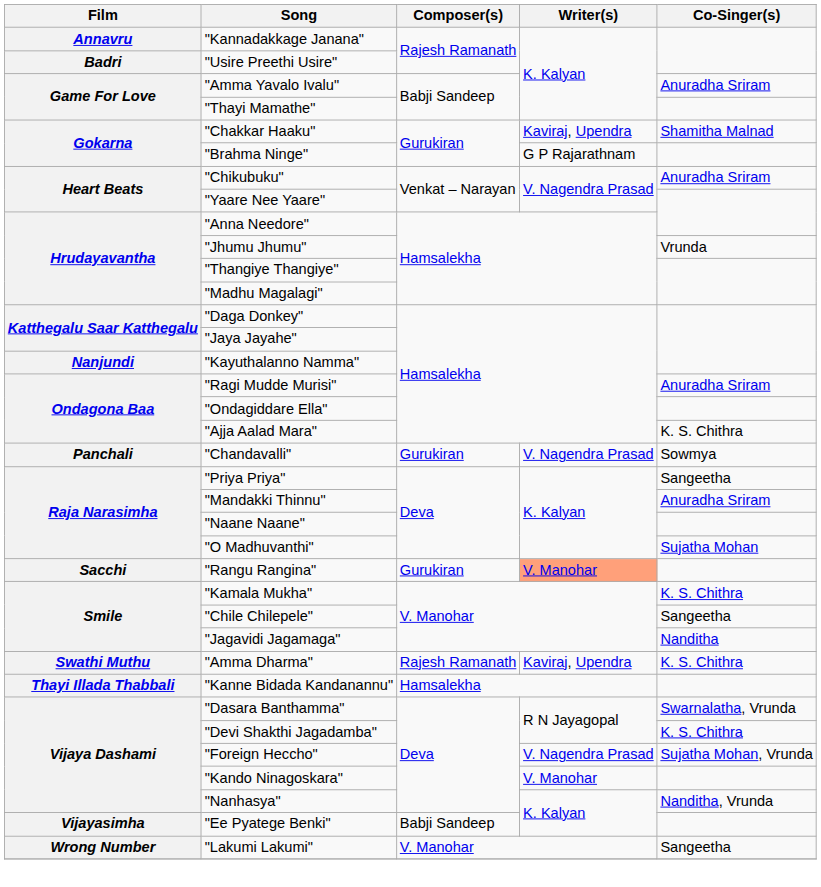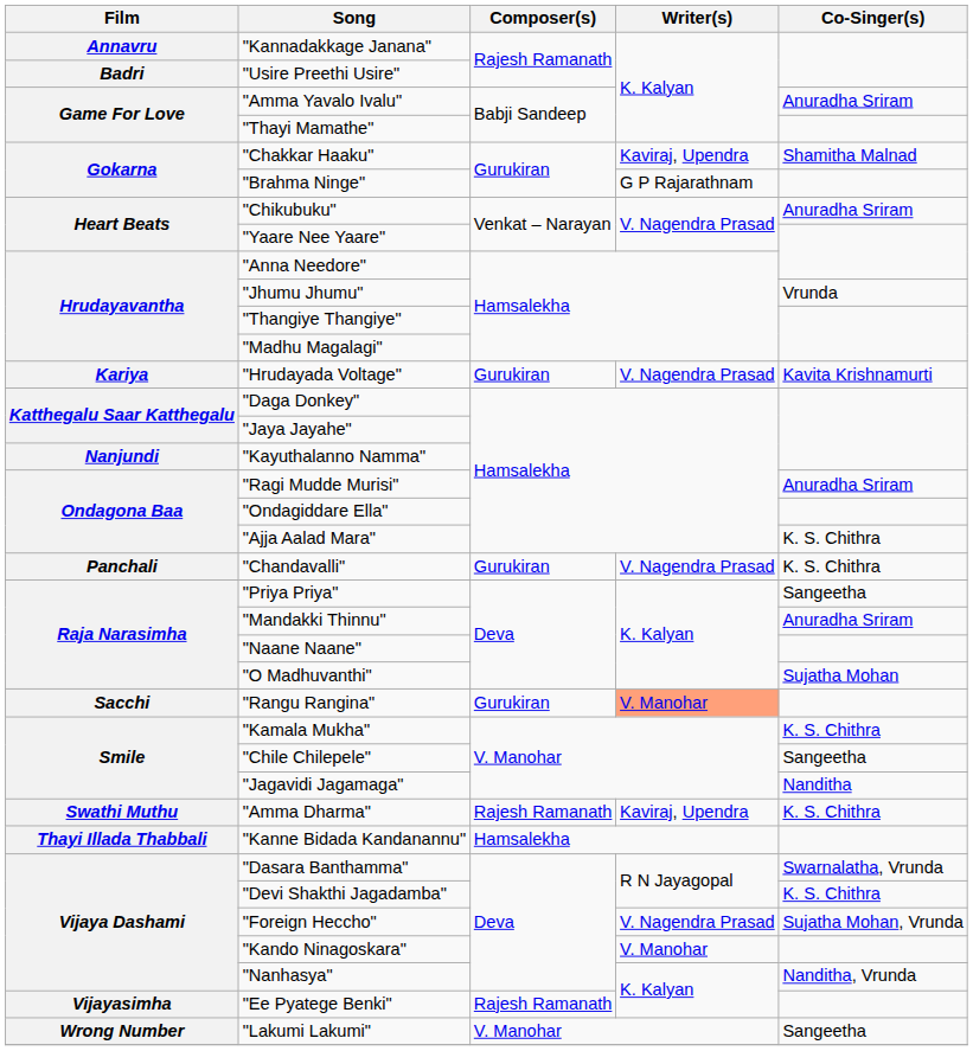 <table class="wikitable">
 <tr>
 <th>Film</th>
 <th>Song</th>
 <th>Composer(s)</th>
 <th>Writer(s)</th>
 <th>Co-Singer(s)</th>
 </tr>
 <tr>
 <th><em><a href='#'>Annavru</a></em></th>
 <td>"Kannadakkage Janana"</td>
 <td rowspan="2"><a href='#'>Rajesh Ramanath</a></td>
 <td rowspan="4"><a href='#'>K. Kalyan</a></td>
 <td rowspan="2"></td>
 </tr>
 <tr>
 <th><em>Badri</em></th>
 <td>"Usire Preethi Usire"</td>
 </tr>
 <tr>
 <th rowspan="2"><em>Game For Love</em></th>
 <td>"Amma Yavalo Ivalu"</td>
 <td rowspan="2">Babji Sandeep</td>
 <td><a href='#'>Anuradha Sriram</a></td>
 </tr>
 <tr>
 <td>"Thayi Mamathe"</td>
 <td></td>
 </tr>
 <tr>
 <th rowspan="2"><em><a href='#'>Gokarna</a></em></th>
 <td>"Chakkar Haaku"</td>
 <td rowspan="2"><a href='#'>Gurukiran</a></td>
 <td><a href='#'>Kaviraj</a>, <a href='#'>Upendra</a></td>
 <td><a href='#'>Shamitha Malnad</a></td>
 </tr>
 <tr>
 <td>"Brahma Ninge"</td>
 <td>G P Rajarathnam</td>
 <td></td>
 </tr>
 <tr>
 <th rowspan="2"><em>Heart Beats</em></th>
 <td>"Chikubuku"</td>
 <td rowspan="2">Venkat – Narayan</td>
 <td rowspan="2"><a href='#'>V. Nagendra Prasad</a></td>
 <td><a href='#'>Anuradha Sriram</a></td>
 </tr>
 <tr>
 <td>"Yaare Nee Yaare"</td>
 <td rowspan="2"></td>
 </tr>
 <tr>
 <th rowspan="4"><em><a href='#'>Hrudayavantha</a></em></th>
 <td>"Anna Needore"</td>
 <td colspan="2" rowspan="4"><a href='#'>Hamsalekha</a></td>
 </tr>
 <tr>
 <td>"Jhumu Jhumu"</td>
 <td>Vrunda</td>
 </tr>
 <tr>
 <td>"Thangiye Thangiye"</td>
 <td rowspan="2"></td>
 </tr>
 <tr>
 <td>"Madhu Magalagi"</td>
 </tr>
 <tr>
+<th><em><a href='#'>Kariya</a></em></th>
+<td>"Hrudayada Voltage"</td>
+<td><a href='#'>Gurukiran</a></td>
+<td><a href='#'>V. Nagendra Prasad</a></td>
+<td><a href='#'>Kavita Krishnamurti</a></td>
+</tr>
+<tr>
 <th rowspan="2"><em><a href='#'>Katthegalu Saar Katthegalu</a></em></th>
 <td>"Daga Donkey"</td>
 <td colspan="2" rowspan="6"><a href='#'>Hamsalekha</a></td>
 <td rowspan="3"></td>
 </tr>
 <tr>
 <td>"Jaya Jayahe"</td>
 </tr>
 <tr>
 <th><em><a href='#'>Nanjundi</a></em></th>
 <td>"Kayuthalanno Namma"</td>
 </tr>
 <tr>
 <th rowspan="3"><em><a href='#'>Ondagona Baa</a></em></th>
 <td>"Ragi Mudde Murisi"</td>
 <td><a href='#'>Anuradha Sriram</a></td>
 </tr>
 <tr>
 <td>"Ondagiddare Ella"</td>
 <td></td>
 </tr>
 <tr>
 <td>"Ajja Aalad Mara"</td>
 <td>K. S. Chithra</td>
 </tr>
 <tr>
 <th><em>Panchali</em></th>
 <td>"Chandavalli"</td>
 <td><a href='#'>Gurukiran</a></td>
 <td><a href='#'>V. Nagendra Prasad</a></td>
-<td>Sowmya</td>
+<td>K. S. Chithra</td>
 </tr>
 <tr>
 <th rowspan="4"><em><a href='#'>Raja Narasimha</a></em></th>
 <td>"Priya Priya"</td>
 <td rowspan="4"><a href='#'>Deva</a></td>
 <td rowspan="4"><a href='#'>K. Kalyan</a></td>
 <td>Sangeetha</td>
 </tr>
 <tr>
 <td>"Mandakki Thinnu"</td>
 <td><a href='#'>Anuradha Sriram</a></td>
 </tr>
 <tr>
 <td>"Naane Naane"</td>
 <td></td>
 </tr>
 <tr>
 <td>"O Madhuvanthi"</td>
 <td><a href='#'>Sujatha Mohan</a></td>
 </tr>
 <tr>
 <th><em>Sacchi</em></th>
 <td>"Rangu Rangina"</td>
 <td><a href='#'>Gurukiran</a></td>
 <td style="background: lightsalmon;"><a href='#'>V. Manohar</a></td>
 <td></td>
 </tr>
 <tr>
 <th rowspan="3"><em>Smile</em></th>
 <td>"Kamala Mukha"</td>
 <td colspan="2" rowspan="3"><a href='#'>V. Manohar</a></td>
 <td><a href='#'>K. S. Chithra</a></td>
 </tr>
 <tr>
 <td>"Chile Chilepele"</td>
 <td>Sangeetha</td>
 </tr>
 <tr>
 <td>"Jagavidi Jagamaga"</td>
 <td><a href='#'>Nanditha</a></td>
 </tr>
 <tr>
 <th><em><a href='#'>Swathi Muthu</a></em></th>
 <td>"Amma Dharma"</td>
 <td><a href='#'>Rajesh Ramanath</a></td>
 <td><a href='#'>Kaviraj</a>, <a href='#'>Upendra</a></td>
 <td><a href='#'>K. S. Chithra</a></td>
 </tr>
 <tr>
 <th><em><a href='#'>Thayi Illada Thabbali</a></em></th>
 <td>"Kanne Bidada Kandanannu"</td>
 <td colspan="2"><a href='#'>Hamsalekha</a></td>
 <td></td>
 </tr>
 <tr>
 <th rowspan="5"><em>Vijaya Dashami</em></th>
 <td>"Dasara Banthamma"</td>
 <td rowspan="5"><a href='#'>Deva</a></td>
 <td rowspan="2">R N Jayagopal</td>
 <td><a href='#'>Swarnalatha</a>, Vrunda</td>
 </tr>
 <tr>
 <td>"Devi Shakthi Jagadamba"</td>
 <td><a href='#'>K. S. Chithra</a></td>
 </tr>
 <tr>
 <td>"Foreign Heccho"</td>
 <td><a href='#'>V. Nagendra Prasad</a></td>
 <td><a href='#'>Sujatha Mohan</a>, Vrunda</td>
 </tr>
 <tr>
 <td>"Kando Ninagoskara"</td>
 <td><a href='#'>V. Manohar</a></td>
 <td></td>
 </tr>
 <tr>
 <td>"Nanhasya"</td>
 <td rowspan="2"><a href='#'>K. Kalyan</a></td>
 <td><a href='#'>Nanditha</a>, Vrunda</td>
 </tr>
 <tr>
 <th><em>Vijayasimha</em></th>
 <td>"Ee Pyatege Benki"</td>
-<td>Babji Sandeep</td>
+<td><a href='#'>Rajesh Ramanath</a></td>
 <td></td>
 </tr>
 <tr>
 <th><em>Wrong Number</em></th>
 <td>"Lakumi Lakumi"</td>
 <td colspan="2"><a href='#'>V. Manohar</a></td>
 <td>Sangeetha</td>
 </tr>
 <tr>
 </tr>
 </table>
